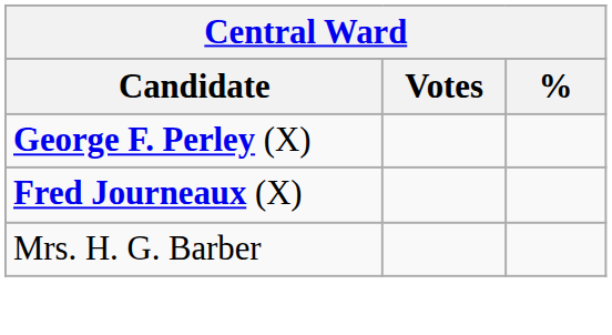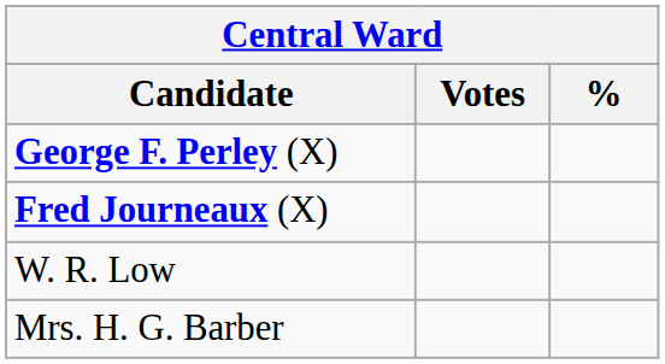 <table class="wikitable">
 <tr>
 <th colspan="3"><a href='#'>Central Ward</a></th>
 </tr>
 <tr>
 <th style="width: 170px">Candidate</th>
 <th style="width: 50px">Votes</th>
 <th style="width: 40px">%</th>
 </tr>
 <tr>
 <td><strong><a href='#'>George F. Perley</a></strong> (X)</td>
 <td></td>
 <td></td>
 </tr>
 <tr>
 <td><strong><a href='#'>Fred Journeaux</a></strong> (X)</td>
 <td></td>
 <td></td>
 </tr>
 <tr>
+<td>W. R. Low</td>
+<td></td>
+<td></td>
+</tr>
+<tr>
 <td>Mrs. H. G. Barber</td>
 <td></td>
 <td></td>
 </tr>
 </table>
